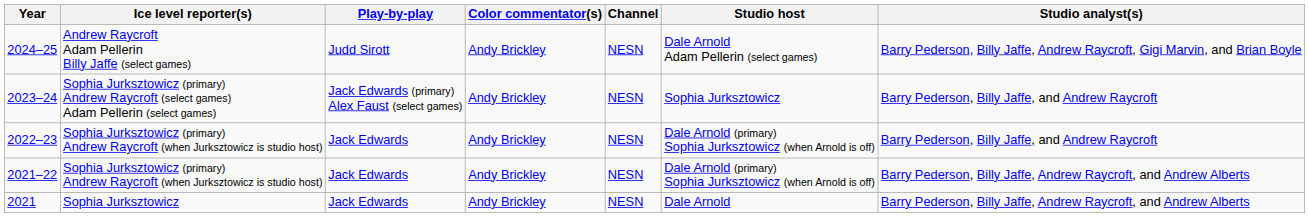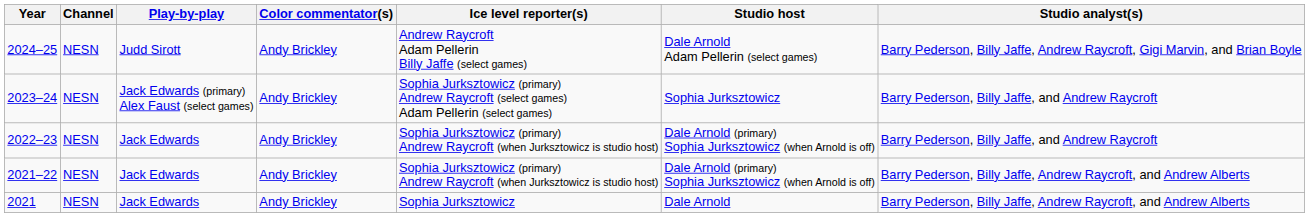 <table class="wikitable">
 <tr>
 <th>Year</th>
-<th>Ice level reporter(s)</th>
+<th>Channel</th>
 <th><a href='#'>Play-by-play</a></th>
 <th><a href='#'>Color commentator</a>(s)</th>
-<th>Channel</th>
+<th>Ice level reporter(s)</th>
 <th>Studio host</th>
 <th>Studio analyst(s)</th>
 </tr>
 <tr>
 <td><a href='#'>2024–25</a></td>
-<td><a href='#'>Andrew Raycroft</a><br>Adam Pellerin<br><a href='#'>Billy Jaffe</a> <small>(select games)</small></td>
+<td><a href='#'>NESN</a></td>
 <td><a href='#'>Judd Sirott</a></td>
 <td><a href='#'>Andy Brickley</a></td>
-<td><a href='#'>NESN</a></td>
+<td><a href='#'>Andrew Raycroft</a><br>Adam Pellerin<br><a href='#'>Billy Jaffe</a> <small>(select games)</small></td>
 <td><a href='#'>Dale Arnold</a><br>Adam Pellerin <small>(select games)</small></td>
 <td><a href='#'>Barry Pederson</a>, <a href='#'>Billy Jaffe</a>, <a href='#'>Andrew Raycroft</a>, <a href='#'>Gigi Marvin</a>, and <a href='#'>Brian Boyle</a></td>
 </tr>
 <tr>
 <td><a href='#'>2023–24</a></td>
-<td><a href='#'>Sophia Jurksztowicz</a> <small>(primary)</small><br><a href='#'>Andrew Raycroft</a> <small>(select games)</small><br>Adam Pellerin <small>(select games)</small></td>
+<td><a href='#'>NESN</a></td>
 <td><a href='#'>Jack Edwards</a> <small>(primary)</small><br><a href='#'>Alex Faust</a> <small>(select games)</small></td>
 <td><a href='#'>Andy Brickley</a></td>
-<td><a href='#'>NESN</a></td>
+<td><a href='#'>Sophia Jurksztowicz</a> <small>(primary)</small><br><a href='#'>Andrew Raycroft</a> <small>(select games)</small><br>Adam Pellerin <small>(select games)</small></td>
 <td><a href='#'>Sophia Jurksztowicz</a></td>
 <td><a href='#'>Barry Pederson</a>, <a href='#'>Billy Jaffe</a>, and <a href='#'>Andrew Raycroft</a></td>
 </tr>
 <tr>
 <td><a href='#'>2022–23</a></td>
-<td><a href='#'>Sophia Jurksztowicz</a> <small>(primary)</small><br><a href='#'>Andrew Raycroft</a> <small>(when Jurksztowicz is studio host)</small></td>
+<td><a href='#'>NESN</a></td>
 <td><a href='#'>Jack Edwards</a></td>
 <td><a href='#'>Andy Brickley</a></td>
-<td><a href='#'>NESN</a></td>
+<td><a href='#'>Sophia Jurksztowicz</a> <small>(primary)</small><br><a href='#'>Andrew Raycroft</a> <small>(when Jurksztowicz is studio host)</small></td>
 <td><a href='#'>Dale Arnold</a> <small>(primary)</small><br><a href='#'>Sophia Jurksztowicz</a> <small>(when Arnold is off)</small></td>
 <td><a href='#'>Barry Pederson</a>, <a href='#'>Billy Jaffe</a>, and <a href='#'>Andrew Raycroft</a></td>
 </tr>
 <tr>
 <td><a href='#'>2021–22</a></td>
-<td><a href='#'>Sophia Jurksztowicz</a> <small>(primary)</small><br><a href='#'>Andrew Raycroft</a> <small>(when Jurksztowicz is studio host)</small></td>
+<td><a href='#'>NESN</a></td>
 <td><a href='#'>Jack Edwards</a></td>
 <td><a href='#'>Andy Brickley</a></td>
-<td><a href='#'>NESN</a></td>
+<td><a href='#'>Sophia Jurksztowicz</a> <small>(primary)</small><br><a href='#'>Andrew Raycroft</a> <small>(when Jurksztowicz is studio host)</small></td>
 <td><a href='#'>Dale Arnold</a> <small>(primary)</small><br><a href='#'>Sophia Jurksztowicz</a> <small>(when Arnold is off)</small></td>
 <td><a href='#'>Barry Pederson</a>, <a href='#'>Billy Jaffe</a>, <a href='#'>Andrew Raycroft</a>, and <a href='#'>Andrew Alberts</a></td>
 </tr>
 <tr>
 <td><a href='#'>2021</a></td>
-<td><a href='#'>Sophia Jurksztowicz</a></td>
+<td><a href='#'>NESN</a></td>
 <td><a href='#'>Jack Edwards</a></td>
 <td><a href='#'>Andy Brickley</a></td>
-<td><a href='#'>NESN</a></td>
+<td><a href='#'>Sophia Jurksztowicz</a></td>
 <td><a href='#'>Dale Arnold</a></td>
 <td><a href='#'>Barry Pederson</a>, <a href='#'>Billy Jaffe</a>, <a href='#'>Andrew Raycroft</a>, and <a href='#'>Andrew Alberts</a></td>
 </tr>
 </table>
